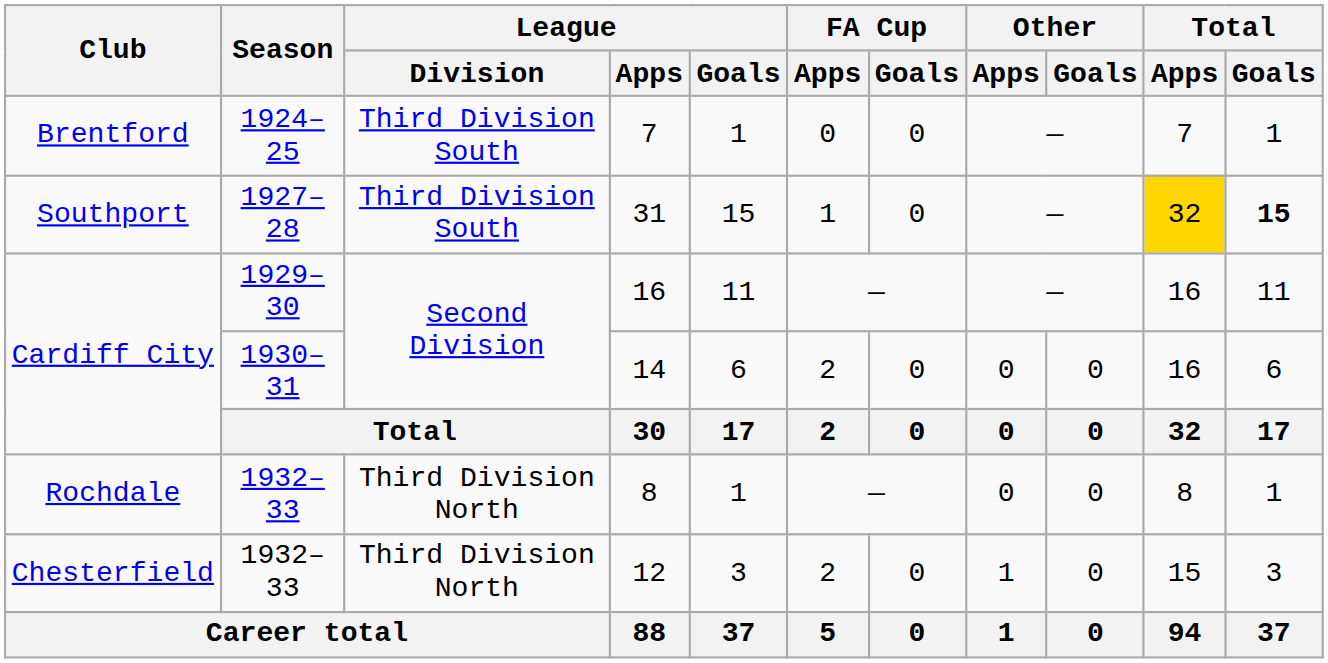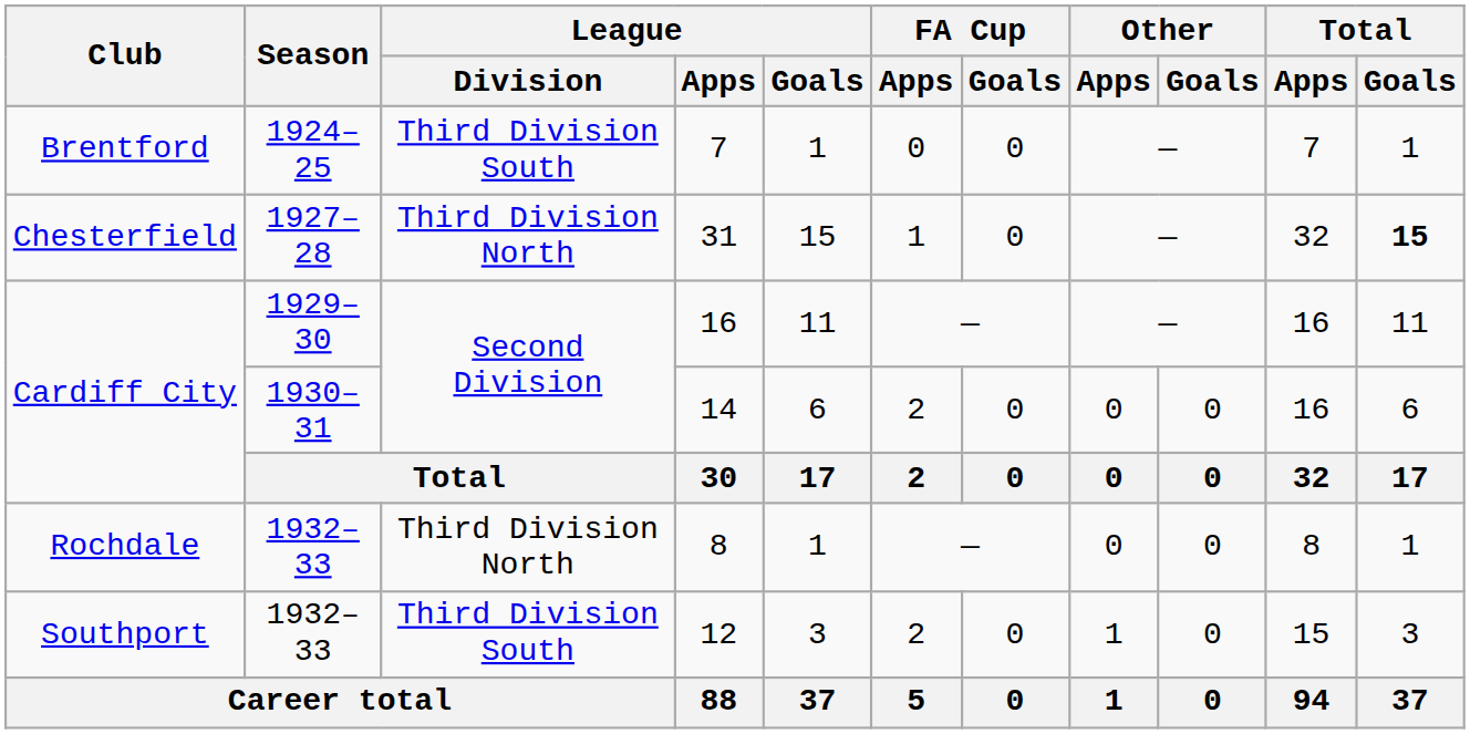 <table class="wikitable" style="text-align: center;">
 <tr>
 <th rowspan="2">Club</th>
 <th rowspan="2">Season</th>
 <th colspan="3">League</th>
 <th colspan="2">FA Cup</th>
 <th colspan="2">Other</th>
 <th colspan="2">Total</th>
 </tr>
 <tr>
 <th>Division</th>
 <th>Apps</th>
 <th>Goals</th>
 <th>Apps</th>
 <th>Goals</th>
 <th>Apps</th>
 <th>Goals</th>
 <th>Apps</th>
 <th>Goals</th>
 </tr>
 <tr>
 <td><a href='#'>Brentford</a></td>
 <td><a href='#'>1924–25</a></td>
 <td><a href='#'>Third Division South</a></td>
 <td>7</td>
 <td>1</td>
 <td>0</td>
 <td>0</td>
 <td colspan="2">―</td>
 <td>7</td>
 <td>1</td>
 </tr>
 <tr>
-<td><a href='#'>Southport</a></td>
+<td><a href='#'>Chesterfield</a></td>
 <td><a href='#'>1927–28</a></td>
-<td><a href='#'>Third Division South</a></td>
+<td><a href='#'>Third Division North</a></td>
 <td>31</td>
 <td>15</td>
 <td>1</td>
 <td>0</td>
 <td colspan="2">―</td>
-<td style="background: gold;">32</td>
+<td>32</td>
 <td><strong>15</strong></td>
 </tr>
 <tr>
 <td rowspan="3"><a href='#'>Cardiff City</a></td>
 <td><a href='#'>1929–30</a></td>
 <td rowspan="2"><a href='#'>Second Division</a></td>
 <td>16</td>
 <td>11</td>
 <td colspan="2">―</td>
 <td colspan="2">―</td>
 <td>16</td>
 <td>11</td>
 </tr>
 <tr>
 <td><a href='#'>1930–31</a></td>
 <td>14</td>
 <td>6</td>
 <td>2</td>
 <td>0</td>
 <td>0</td>
 <td>0</td>
 <td>16</td>
 <td>6</td>
 </tr>
 <tr>
 <th colspan="2">Total</th>
 <th>30</th>
 <th>17</th>
 <th>2</th>
 <th>0</th>
 <th>0</th>
 <th>0</th>
 <th>32</th>
 <th>17</th>
 </tr>
 <tr>
 <td><a href='#'>Rochdale</a></td>
 <td><a href='#'>1932–33</a></td>
 <td>Third Division North</td>
 <td>8</td>
 <td>1</td>
 <td colspan="2">―</td>
 <td>0</td>
 <td>0</td>
 <td>8</td>
 <td>1</td>
 </tr>
 <tr>
-<td><a href='#'>Chesterfield</a></td>
+<td><a href='#'>Southport</a></td>
 <td>1932–33</td>
-<td>Third Division North</td>
+<td><a href='#'>Third Division South</a></td>
 <td>12</td>
 <td>3</td>
 <td>2</td>
 <td>0</td>
 <td>1</td>
 <td>0</td>
 <td>15</td>
 <td>3</td>
 </tr>
 <tr>
 <th colspan="3">Career total</th>
 <th>88</th>
 <th>37</th>
 <th>5</th>
 <th>0</th>
 <th>1</th>
 <th>0</th>
 <th>94</th>
 <th>37</th>
 </tr>
 </table>
